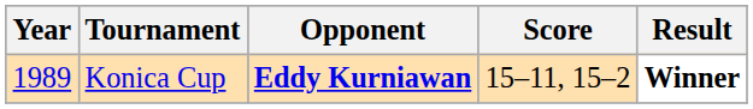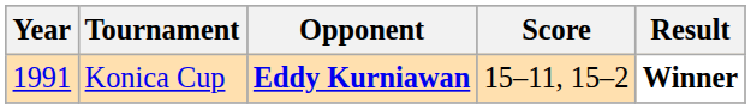 <table class="sortable wikitable" style="font-size: 90%;">
 <tr>
 <th>Year</th>
 <th>Tournament</th>
 <th>Opponent</th>
 <th>Score</th>
 <th>Result</th>
 </tr>
 <tr style="background:#FFE0AF">
-<td align="center"><a href='#'>1989</a></td>
+<td align="center"><a href='#'>1991</a></td>
 <td><a href='#'>Konica Cup</a></td>
 <td><strong> <a href='#'>Eddy Kurniawan</a></strong></td>
 <td>15–11, 15–2</td>
 <td style="text-align:left; background:white"> <strong>Winner</strong></td>
 </tr>
 </table>
